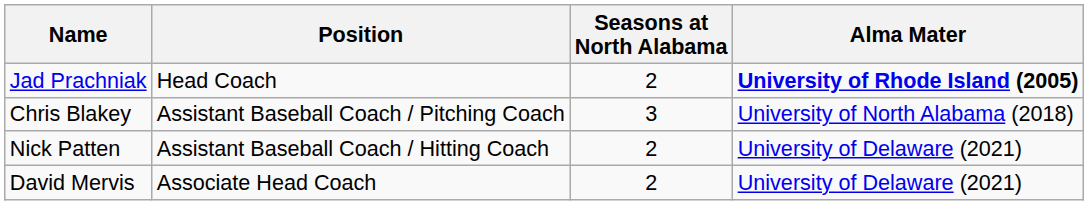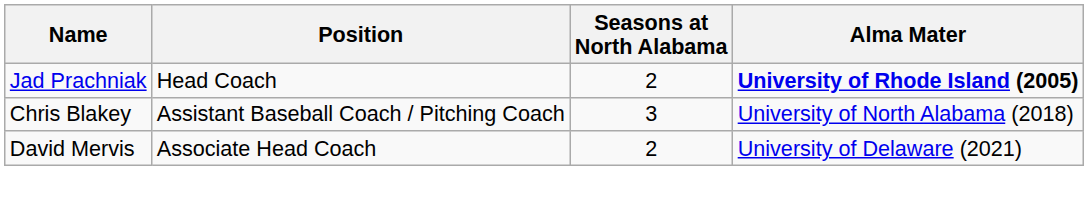 <table class="wikitable" border="1" style="font-size:90%;">
 <tr>
 <th>Name</th>
 <th>Position</th>
 <th>Seasons at<br>North Alabama</th>
 <th>Alma Mater</th>
 </tr>
 <tr>
 <td><a href='#'>Jad Prachniak</a></td>
 <td>Head Coach</td>
 <td align=center>2</td>
 <td><strong><a href='#'>University of Rhode Island</a> (2005)</strong></td>
 </tr>
 <tr>
 <td>Chris Blakey</td>
 <td>Assistant Baseball Coach / Pitching Coach</td>
 <td align=center>3</td>
 <td><a href='#'>University of North Alabama</a> (2018)</td>
 </tr>
 <tr>
-<td>Nick Patten</td>
-<td>Assistant Baseball Coach / Hitting Coach</td>
-<td align=center>2</td>
-<td><a href='#'>University of Delaware</a> (2021)</td>
-</tr>
-<tr>
 <td>David Mervis</td>
 <td>Associate Head Coach</td>
 <td align=center>2</td>
 <td><a href='#'>University of Delaware</a> (2021)</td>
 </tr>
 </table>
